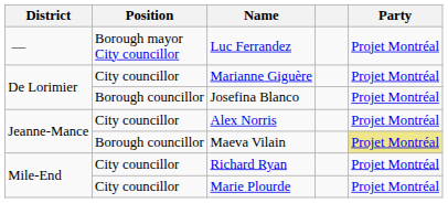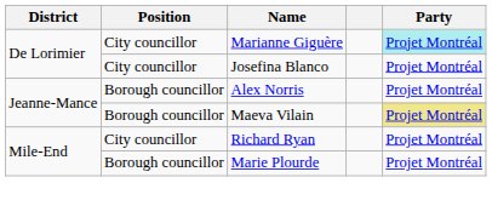 <table class="wikitable" border="1">
 <tr>
 <th>District</th>
 <th>Position</th>
 <th>Name</th>
 <th width="30px"> </th>
 <th>Party</th>
 </tr>
 <tr>
-<td> —</td>
-<td>Borough mayor<br><a href='#'>City councillor</a></td>
-<td><a href='#'>Luc Ferrandez</a></td>
-<td> </td>
-<td><a href='#'>Projet Montréal</a></td>
-</tr>
-<tr>
 <td rowspan=2>De Lorimier</td>
 <td>City councillor</td>
 <td><a href='#'>Marianne Giguère</a></td>
 <td> </td>
-<td><a href='#'>Projet Montréal</a></td>
+<td style="background: paleturquoise;"><a href='#'>Projet Montréal</a></td>
 </tr>
 <tr>
-<td>Borough councillor</td>
+<td>City councillor</td>
 <td>Josefina Blanco</td>
 <td> </td>
 <td><a href='#'>Projet Montréal</a></td>
 </tr>
 <tr>
 <td rowspan=2>Jeanne-Mance</td>
-<td>City councillor</td>
+<td>Borough councillor</td>
 <td><a href='#'>Alex Norris</a></td>
 <td> </td>
 <td><a href='#'>Projet Montréal</a></td>
 </tr>
 <tr>
 <td>Borough councillor</td>
 <td>Maeva Vilain</td>
 <td> </td>
 <td style="background: khaki;"><a href='#'>Projet Montréal</a></td>
 </tr>
 <tr>
 <td rowspan=2>Mile-End</td>
 <td>City councillor</td>
 <td><a href='#'>Richard Ryan</a></td>
 <td> </td>
 <td><a href='#'>Projet Montréal</a></td>
 </tr>
 <tr>
-<td>City councillor</td>
+<td>Borough councillor</td>
 <td><a href='#'>Marie Plourde</a></td>
 <td> </td>
 <td><a href='#'>Projet Montréal</a></td>
 </tr>
 </table>
